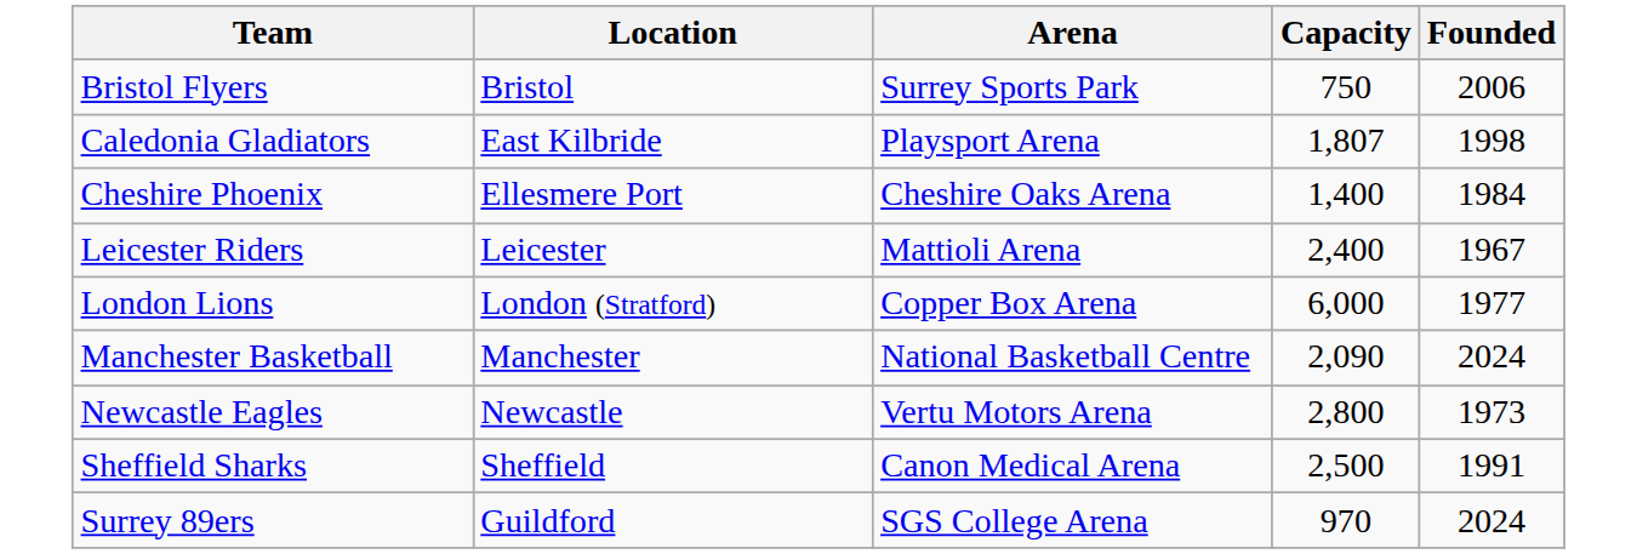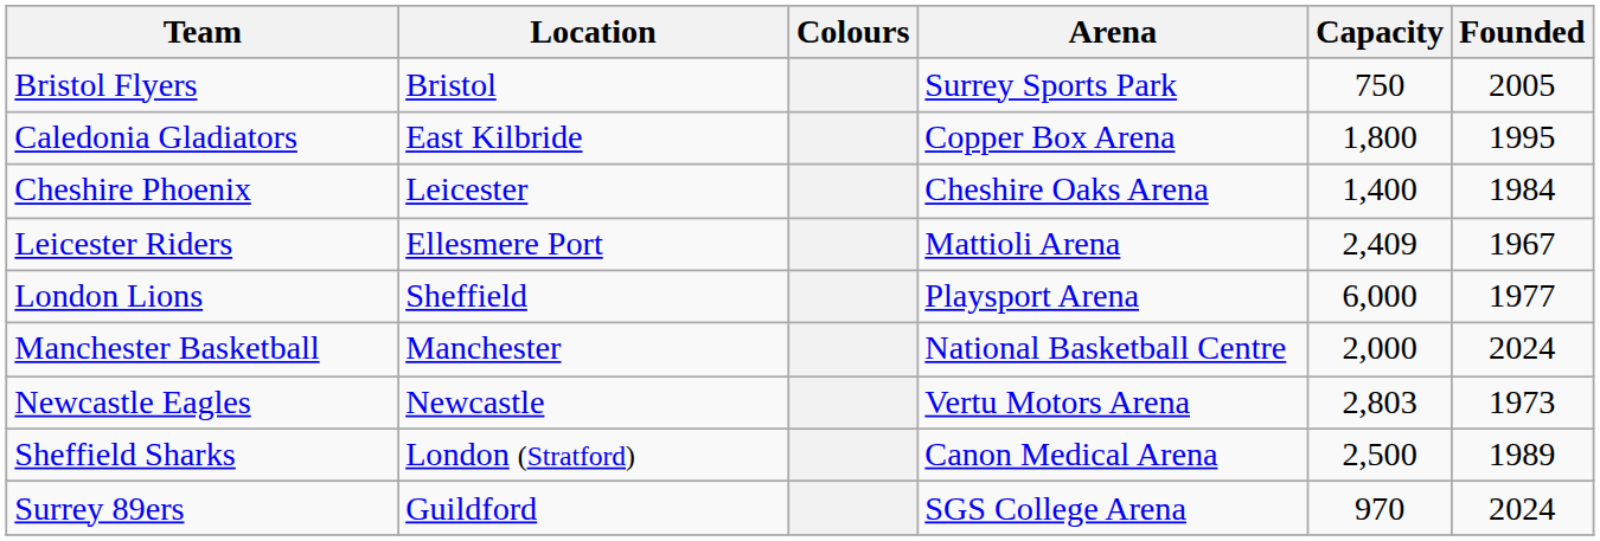 <table class="wikitable sortable" style="text-align:left;margin:1em auto;">
 <tr>
 <th scope="col" style="width: 180px;">Team</th>
 <th scope="col" style="width: 180px;">Location</th>
+<th>Colours</th>
 <th scope="col" style="width: 180px;">Arena</th>
 <th>Capacity</th>
 <th>Founded</th>
 </tr>
 <tr>
 <td><a href='#'>Bristol Flyers</a></td>
 <td> <a href='#'>Bristol</a></td>
+<th></th>
 <td><a href='#'>Surrey Sports Park</a></td>
 <td align=center>750</td>
-<td align=center>2006</td>
+<td align=center>2005</td>
 </tr>
 <tr>
 <td><a href='#'>Caledonia Gladiators</a></td>
 <td> <a href='#'>East Kilbride</a></td>
-<td><a href='#'>Playsport Arena</a></td>
-<td align=center>1,807</td>
-<td align=center>1998</td>
+<th></th>
+<td><a href='#'>Copper Box Arena</a></td>
+<td align=center>1,800</td>
+<td align=center>1995</td>
 </tr>
 <tr>
 <td><a href='#'>Cheshire Phoenix</a></td>
-<td> <a href='#'>Ellesmere Port</a></td>
+<td> <a href='#'>Leicester</a></td>
+<th></th>
 <td><a href='#'>Cheshire Oaks Arena</a></td>
 <td align=center>1,400</td>
 <td align=center>1984</td>
 </tr>
 <tr>
 <td><a href='#'>Leicester Riders</a></td>
-<td> <a href='#'>Leicester</a></td>
+<td> <a href='#'>Ellesmere Port</a></td>
+<th></th>
 <td><a href='#'>Mattioli Arena</a></td>
-<td align=center>2,400</td>
+<td align=center>2,409</td>
 <td align=center>1967</td>
 </tr>
 <tr>
 <td><a href='#'>London Lions</a></td>
-<td> <a href='#'>London</a> <small>(<a href='#'>Stratford</a>)</small></td>
-<td><a href='#'>Copper Box Arena</a></td>
+<td> <a href='#'>Sheffield</a></td>
+<th></th>
+<td><a href='#'>Playsport Arena</a></td>
 <td align=center>6,000</td>
 <td align=center>1977</td>
 </tr>
 <tr>
 <td><a href='#'>Manchester Basketball</a></td>
 <td> <a href='#'>Manchester</a></td>
+<th></th>
 <td><a href='#'>National Basketball Centre</a></td>
-<td align=center>2,090</td>
+<td align=center>2,000</td>
 <td align=center>2024</td>
 </tr>
 <tr>
 <td><a href='#'>Newcastle Eagles</a></td>
 <td> <a href='#'>Newcastle</a></td>
+<th></th>
 <td><a href='#'>Vertu Motors Arena</a></td>
-<td align=center>2,800</td>
+<td align=center>2,803</td>
 <td align=center>1973</td>
 </tr>
 <tr>
 <td><a href='#'>Sheffield Sharks</a></td>
-<td> <a href='#'>Sheffield</a></td>
+<td> <a href='#'>London</a> <small>(<a href='#'>Stratford</a>)</small></td>
+<th></th>
 <td><a href='#'>Canon Medical Arena</a></td>
 <td align=center>2,500</td>
-<td align=center>1991</td>
+<td align=center>1989</td>
 </tr>
 <tr>
 <td><a href='#'>Surrey 89ers</a></td>
 <td> <a href='#'>Guildford</a></td>
+<th></th>
 <td><a href='#'>SGS College Arena</a></td>
 <td align=center>970</td>
 <td align=center>2024</td>
 </tr>
 </table>
